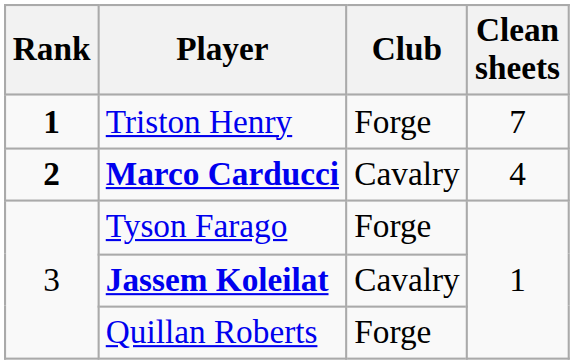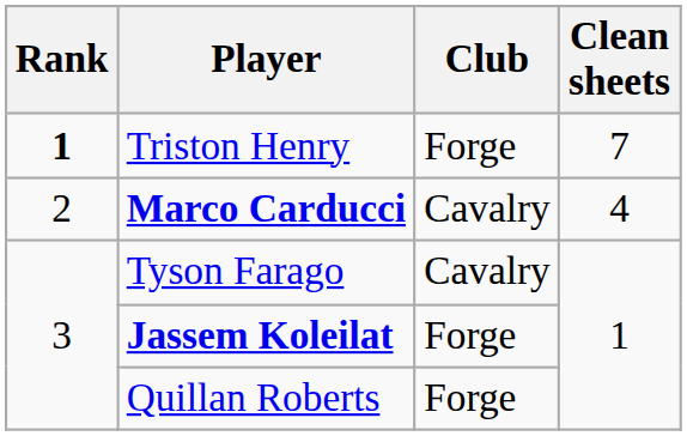 <table class="wikitable">
 <tr>
 <th>Rank</th>
 <th>Player</th>
 <th>Club</th>
 <th>Clean<br>sheets</th>
 </tr>
 <tr>
 <td style="text-align:center"><strong>1</strong></td>
 <td> <a href='#'>Triston Henry</a></td>
 <td>Forge</td>
 <td style="text-align:center">7</td>
 </tr>
 <tr>
-<td style="text-align:center"><strong>2</strong></td>
+<td style="text-align:center">2</td>
 <td> <strong><a href='#'>Marco Carducci</a></strong></td>
 <td>Cavalry</td>
 <td style="text-align:center">4</td>
 </tr>
 <tr>
 <td rowspan="3" style="text-align:center">3</td>
 <td> <a href='#'>Tyson Farago</a></td>
-<td>Forge</td>
+<td>Cavalry</td>
 <td rowspan="3" style="text-align:center">1</td>
 </tr>
 <tr>
 <td> <strong><a href='#'>Jassem Koleilat</a></strong></td>
-<td>Cavalry</td>
+<td>Forge</td>
 </tr>
 <tr>
 <td> <a href='#'>Quillan Roberts</a></td>
 <td>Forge</td>
 </tr>
 </table>
